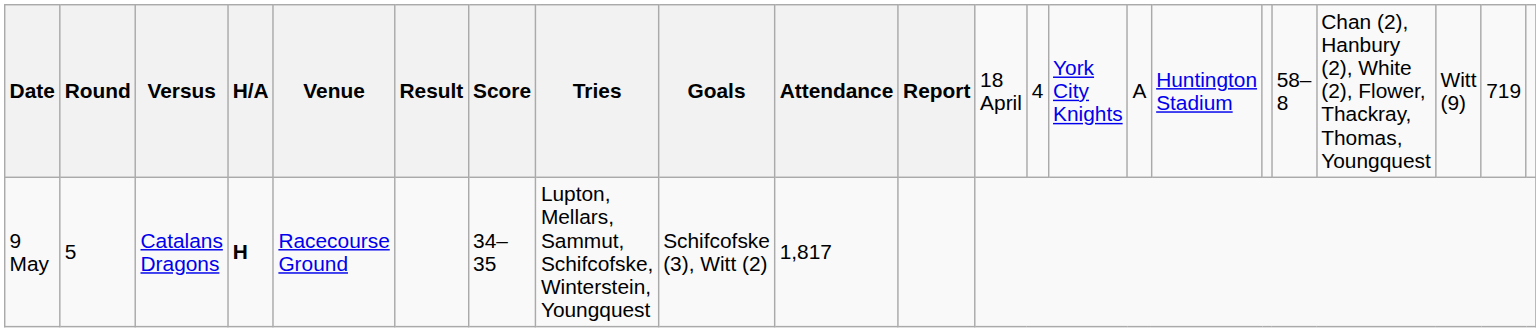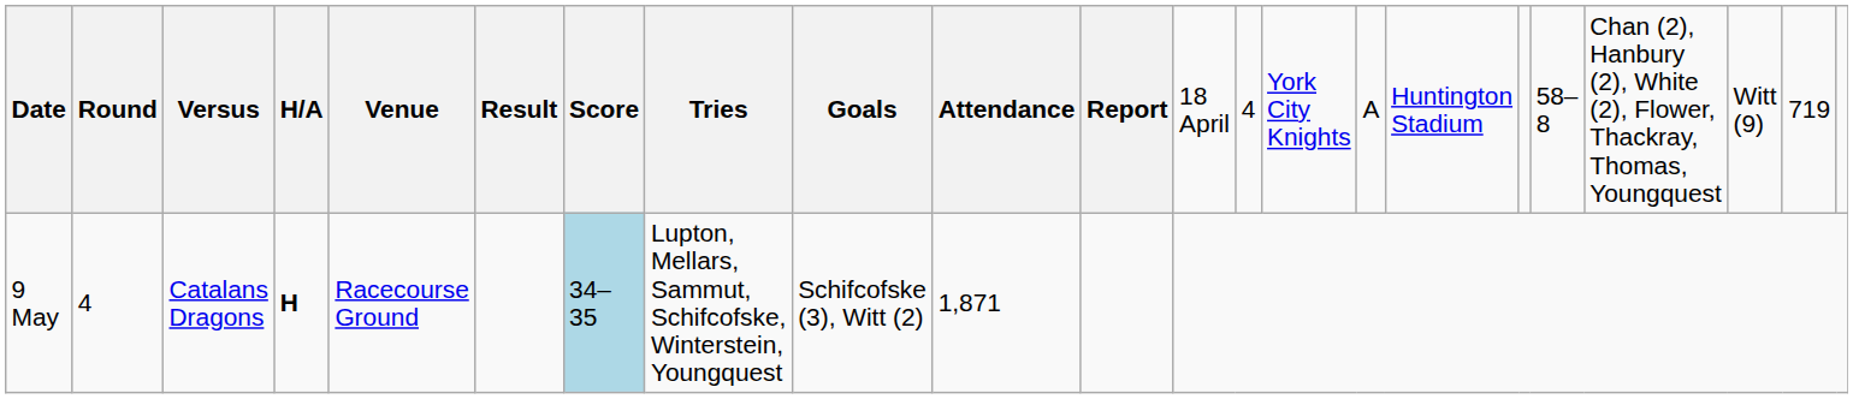 <table class="wikitable defaultleft col2center col4center col7center col10right" style="font-size:90%;">
 <tr>
 <th>Date</th>
 <th>Round</th>
 <th>Versus</th>
 <th>H/A</th>
 <th>Venue</th>
 <th>Result</th>
 <th>Score</th>
 <th>Tries</th>
 <th>Goals</th>
 <th>Attendance</th>
 <th>Report</th>
 <td>18 April</td>
 <td>4</td>
 <td> <a href='#'>York City Knights</a></td>
 <td>A</td>
 <td><a href='#'>Huntington Stadium</a></td>
 <td></td>
 <td>58–8</td>
 <td>Chan (2), Hanbury (2), White (2), Flower, Thackray, Thomas, Youngquest</td>
 <td>Witt (9)</td>
 <td>719</td>
 <td></td>
 </tr>
 <tr>
 <td>9 May</td>
-<td>5</td>
+<td>4</td>
 <td> <a href='#'>Catalans Dragons</a></td>
 <td><strong>H</strong></td>
 <td><a href='#'>Racecourse Ground</a></td>
 <td></td>
-<td>34–35</td>
+<td style="background: lightblue;">34–35</td>
 <td>Lupton, Mellars, Sammut, Schifcofske, Winterstein, Youngquest</td>
 <td>Schifcofske (3), Witt (2)</td>
-<td>1,817</td>
+<td>1,871</td>
 <td></td>
 </tr>
 </table>
